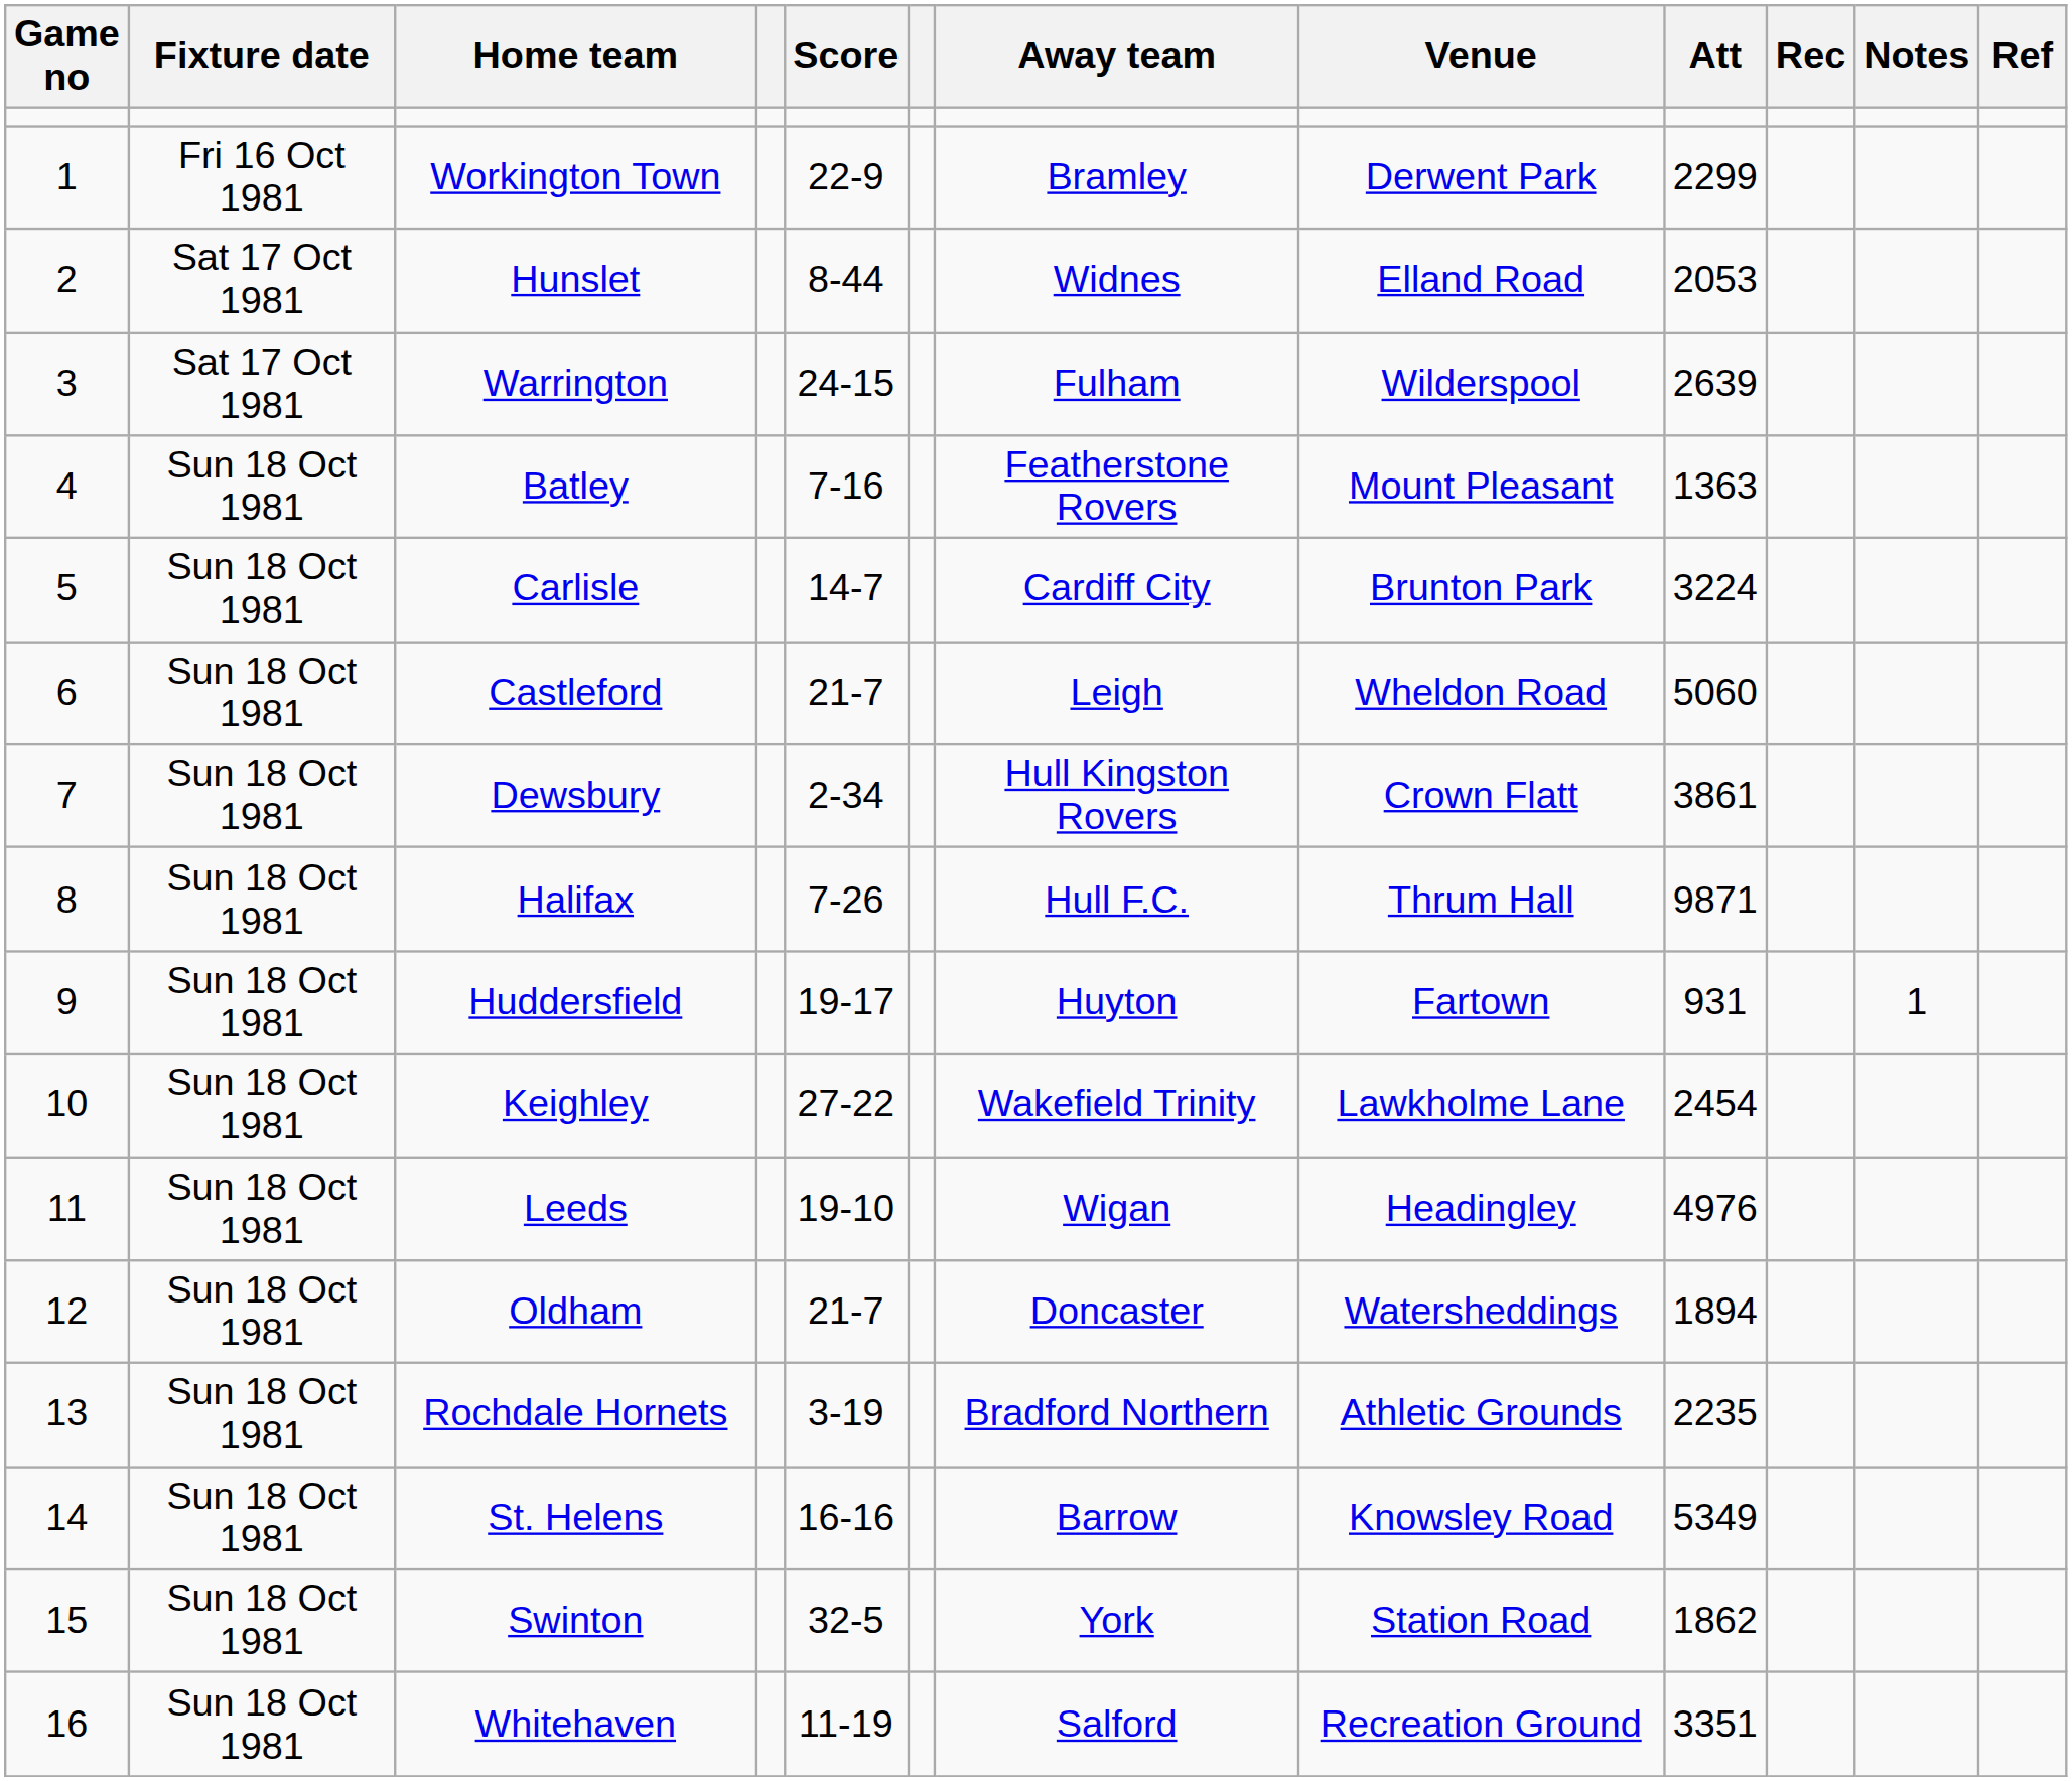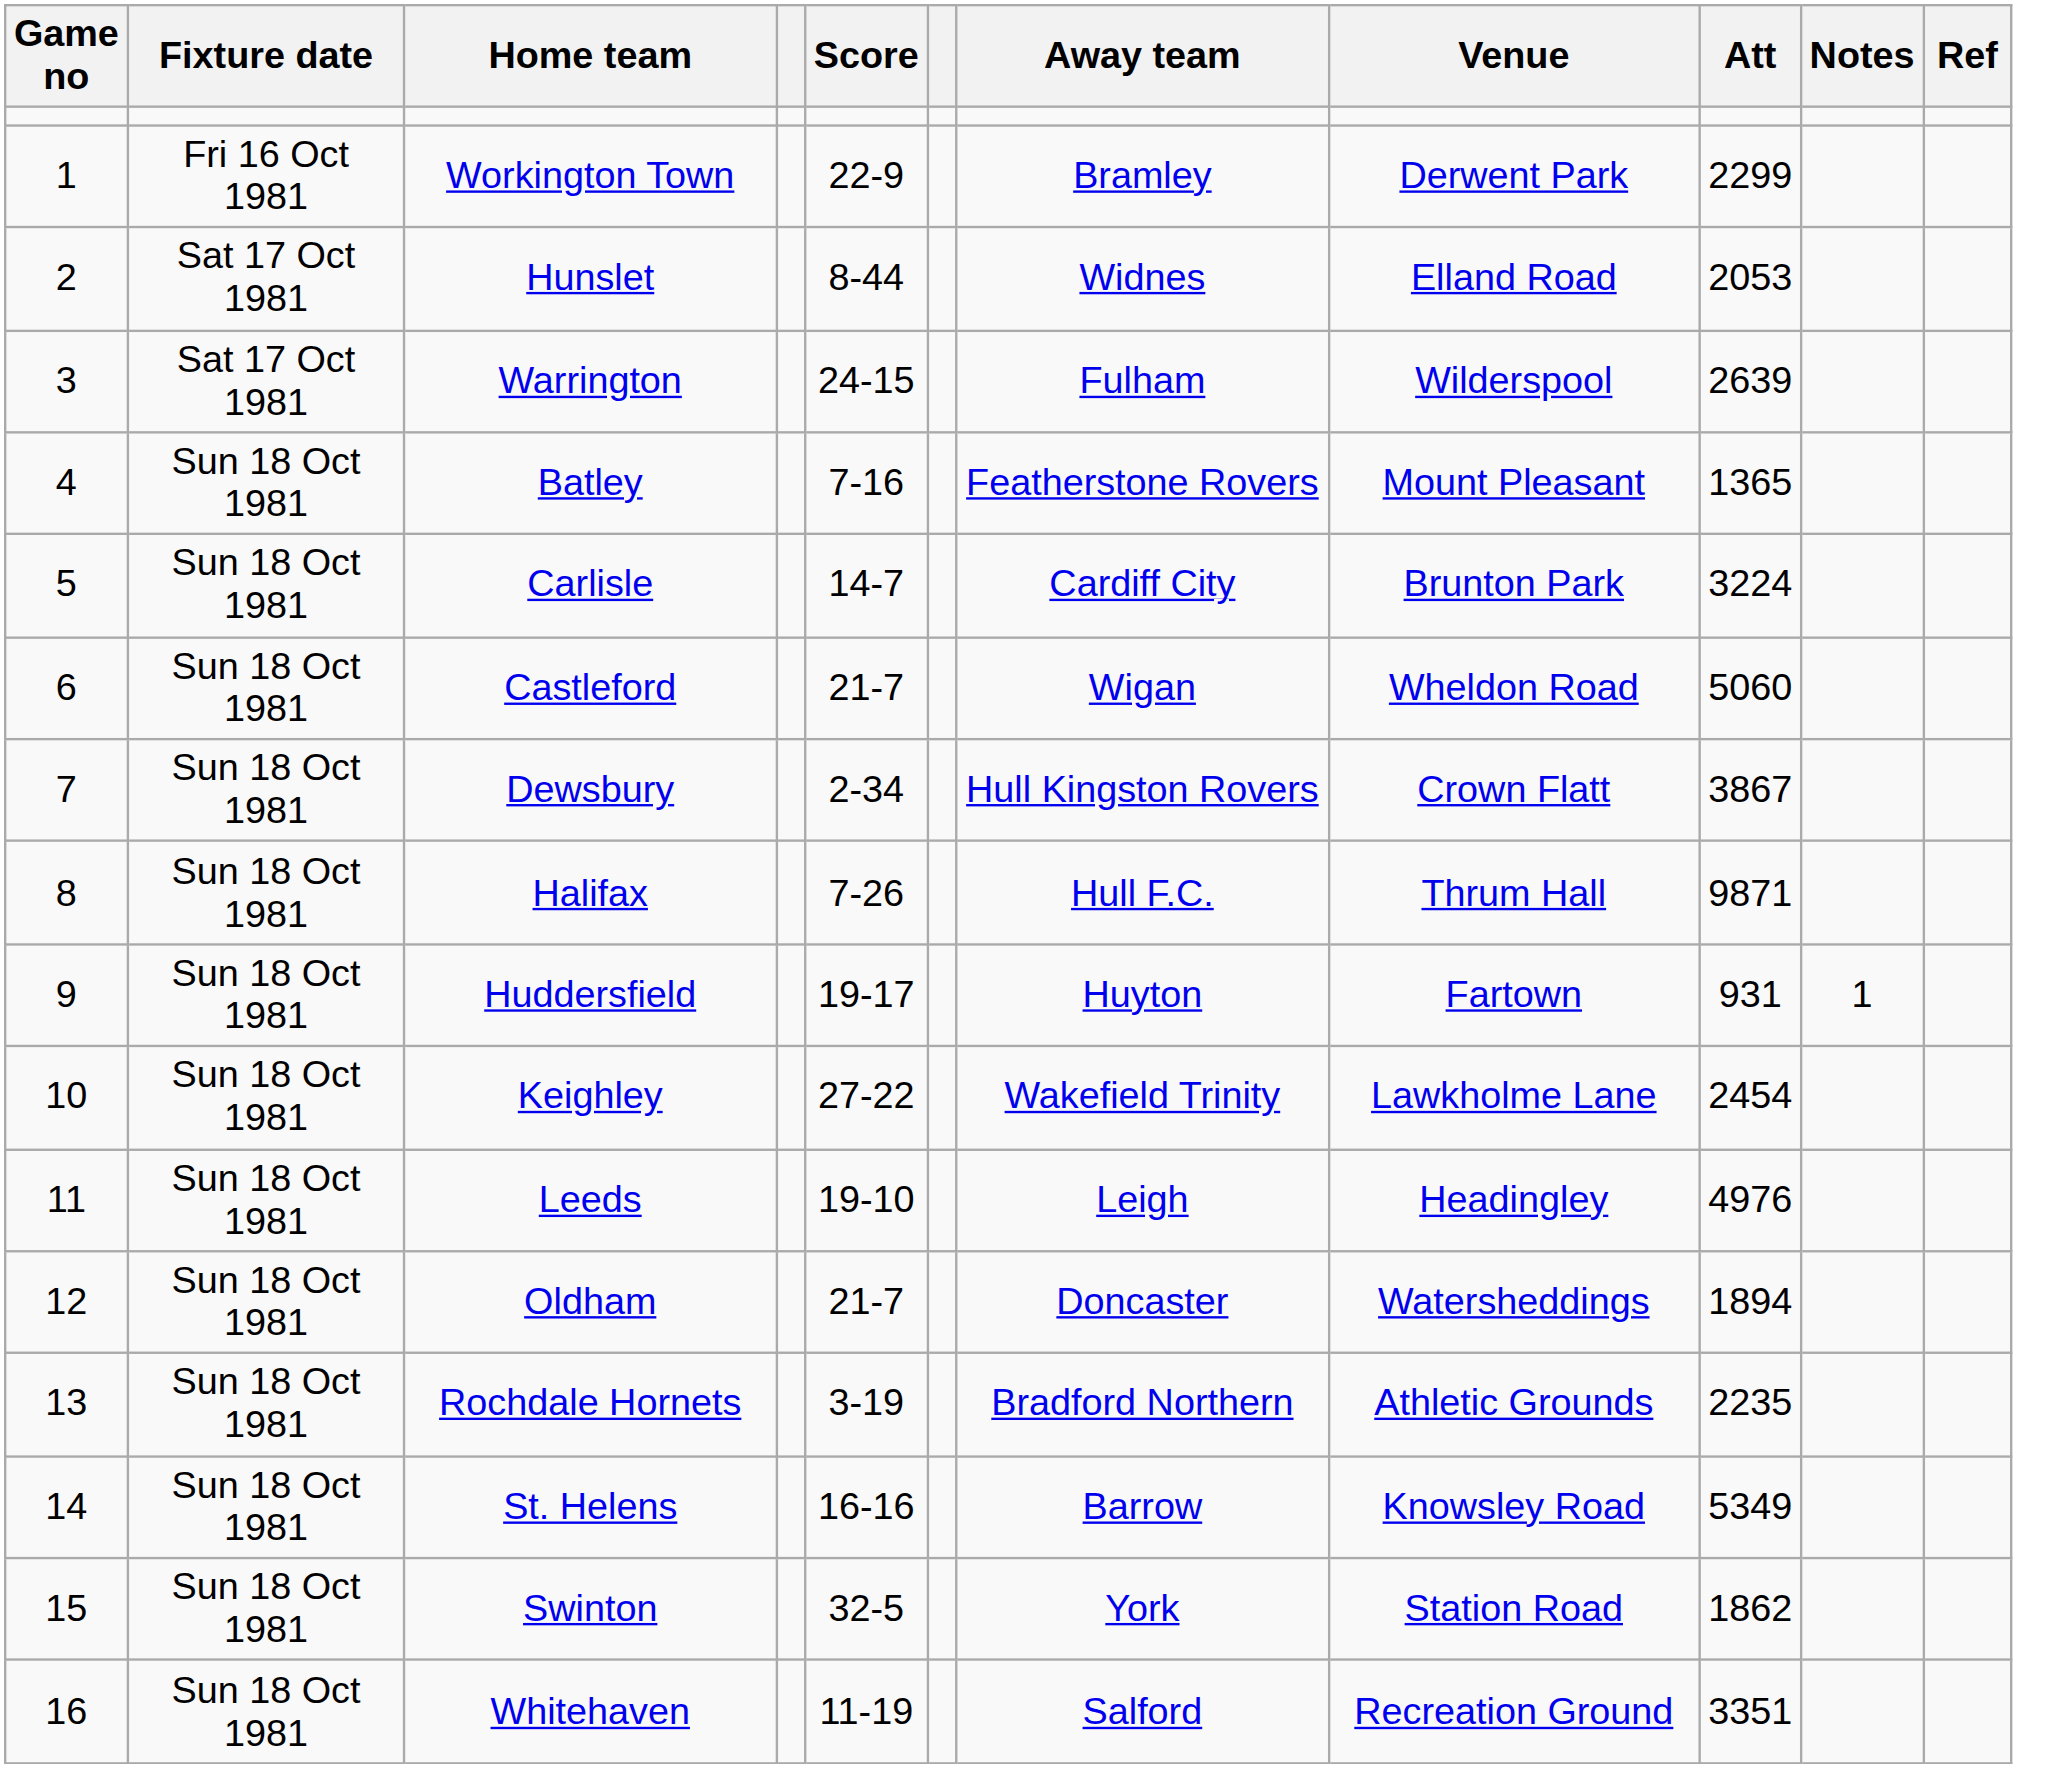 <table class="wikitable" style="text-align:center;">
 <tr>
 <th width=10 abbr="No">Game no</th>
 <th width=110 abbr="Date">Fixture date</th>
 <th width=150 abbr="Home Team">Home team</th>
 <th width=5 abbr="space"></th>
 <th width=20 abbr="Score">Score</th>
 <th width=5 abbr="space"></th>
 <th width=150 abbr="Away team">Away team</th>
 <th width=150 abbr="Venue">Venue</th>
 <th width=30 abbr="Att">Att</th>
-<th width=30 abbr="Rec">Rec</th>
 <th width=20 abbr="Notes">Notes</th>
 <th width=30 abbr="Ref">Ref</th>
 </tr>
 <tr>
-<td></td>
 <td></td>
 <td></td>
 <td></td>
 <td></td>
 <td></td>
 <td></td>
 <td></td>
 <td></td>
 <td></td>
 <td></td>
 <td></td>
 </tr>
 <tr>
 <td>1</td>
 <td>Fri 16 Oct 1981</td>
 <td><a href='#'>Workington Town</a></td>
 <td></td>
 <td>22-9</td>
 <td></td>
 <td><a href='#'>Bramley</a></td>
 <td><a href='#'>Derwent Park</a></td>
 <td>2299</td>
 <td></td>
 <td></td>
-<td></td>
 </tr>
 <tr>
 <td>2</td>
 <td>Sat 17 Oct 1981</td>
 <td><a href='#'>Hunslet</a></td>
 <td></td>
 <td>8-44</td>
 <td></td>
 <td><a href='#'>Widnes</a></td>
 <td><a href='#'>Elland Road</a></td>
 <td>2053</td>
-<td></td>
 <td></td>
 <td></td>
 </tr>
 <tr>
 <td>3</td>
 <td>Sat 17 Oct 1981</td>
 <td><a href='#'>Warrington</a></td>
 <td></td>
 <td>24-15</td>
 <td></td>
 <td><a href='#'>Fulham</a></td>
 <td><a href='#'>Wilderspool</a></td>
 <td>2639</td>
 <td></td>
 <td></td>
-<td></td>
 </tr>
 <tr>
 <td>4</td>
 <td>Sun 18 Oct 1981</td>
 <td><a href='#'>Batley</a></td>
 <td></td>
 <td>7-16</td>
 <td></td>
 <td><a href='#'>Featherstone Rovers</a></td>
 <td><a href='#'>Mount Pleasant</a></td>
-<td>1363</td>
-<td></td>
+<td>1365</td>
 <td></td>
 <td></td>
 </tr>
 <tr>
 <td>5</td>
 <td>Sun 18 Oct 1981</td>
 <td><a href='#'>Carlisle</a></td>
 <td></td>
 <td>14-7</td>
 <td></td>
 <td><a href='#'>Cardiff City</a></td>
 <td><a href='#'>Brunton Park</a></td>
 <td>3224</td>
 <td></td>
 <td></td>
-<td></td>
 </tr>
 <tr>
 <td>6</td>
 <td>Sun 18 Oct 1981</td>
 <td><a href='#'>Castleford</a></td>
 <td></td>
 <td>21-7</td>
 <td></td>
-<td><a href='#'>Leigh</a></td>
+<td><a href='#'>Wigan</a></td>
 <td><a href='#'>Wheldon Road</a></td>
 <td>5060</td>
-<td></td>
 <td></td>
 <td></td>
 </tr>
 <tr>
 <td>7</td>
 <td>Sun 18 Oct 1981</td>
 <td><a href='#'>Dewsbury</a></td>
 <td></td>
 <td>2-34</td>
 <td></td>
 <td><a href='#'>Hull Kingston Rovers</a></td>
 <td><a href='#'>Crown Flatt</a></td>
-<td>3861</td>
-<td></td>
+<td>3867</td>
 <td></td>
 <td></td>
 </tr>
 <tr>
 <td>8</td>
 <td>Sun 18 Oct 1981</td>
 <td><a href='#'>Halifax</a></td>
 <td></td>
 <td>7-26</td>
 <td></td>
 <td><a href='#'>Hull F.C.</a></td>
 <td><a href='#'>Thrum Hall</a></td>
 <td>9871</td>
 <td></td>
 <td></td>
-<td></td>
 </tr>
 <tr>
 <td>9</td>
 <td>Sun 18 Oct 1981</td>
 <td><a href='#'>Huddersfield</a></td>
 <td></td>
 <td>19-17</td>
 <td></td>
 <td><a href='#'>Huyton</a></td>
 <td><a href='#'>Fartown</a></td>
 <td>931</td>
-<td></td>
 <td>1</td>
 <td></td>
 </tr>
 <tr>
 <td>10</td>
 <td>Sun 18 Oct 1981</td>
 <td><a href='#'>Keighley</a></td>
 <td></td>
 <td>27-22</td>
 <td></td>
 <td><a href='#'>Wakefield Trinity</a></td>
 <td><a href='#'>Lawkholme Lane</a></td>
 <td>2454</td>
 <td></td>
 <td></td>
-<td></td>
 </tr>
 <tr>
 <td>11</td>
 <td>Sun 18 Oct 1981</td>
 <td><a href='#'>Leeds</a></td>
 <td></td>
 <td>19-10</td>
 <td></td>
-<td><a href='#'>Wigan</a></td>
+<td><a href='#'>Leigh</a></td>
 <td><a href='#'>Headingley</a></td>
 <td>4976</td>
-<td></td>
 <td></td>
 <td></td>
 </tr>
 <tr>
 <td>12</td>
 <td>Sun 18 Oct 1981</td>
 <td><a href='#'>Oldham</a></td>
 <td></td>
 <td>21-7</td>
 <td></td>
 <td><a href='#'>Doncaster</a></td>
 <td><a href='#'>Watersheddings</a></td>
 <td>1894</td>
 <td></td>
 <td></td>
-<td></td>
 </tr>
 <tr>
 <td>13</td>
 <td>Sun 18 Oct 1981</td>
 <td><a href='#'>Rochdale Hornets</a></td>
 <td></td>
 <td>3-19</td>
 <td></td>
 <td><a href='#'>Bradford Northern</a></td>
 <td><a href='#'>Athletic Grounds</a></td>
 <td>2235</td>
-<td></td>
 <td></td>
 <td></td>
 </tr>
 <tr>
 <td>14</td>
 <td>Sun 18 Oct 1981</td>
 <td><a href='#'>St. Helens</a></td>
 <td></td>
 <td>16-16</td>
 <td></td>
 <td><a href='#'>Barrow</a></td>
 <td><a href='#'>Knowsley Road</a></td>
 <td>5349</td>
 <td></td>
 <td></td>
-<td></td>
 </tr>
 <tr>
 <td>15</td>
 <td>Sun 18 Oct 1981</td>
 <td><a href='#'>Swinton</a></td>
 <td></td>
 <td>32-5</td>
 <td></td>
 <td><a href='#'>York</a></td>
 <td><a href='#'>Station Road</a></td>
 <td>1862</td>
-<td></td>
 <td></td>
 <td></td>
 </tr>
 <tr>
 <td>16</td>
 <td>Sun 18 Oct 1981</td>
 <td><a href='#'>Whitehaven</a></td>
 <td></td>
 <td>11-19</td>
 <td></td>
 <td><a href='#'>Salford</a></td>
 <td><a href='#'>Recreation Ground</a></td>
 <td>3351</td>
 <td></td>
 <td></td>
-<td></td>
 </tr>
 </table>
